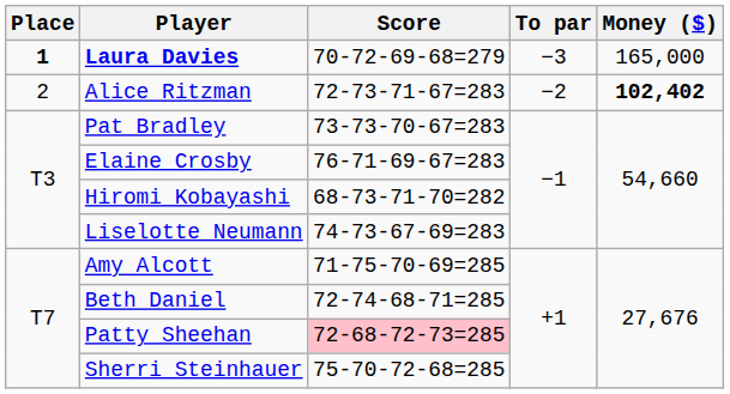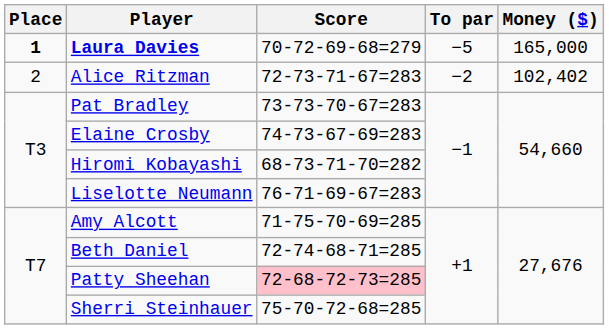 <table class="wikitable">
 <tr>
 <th>Place</th>
 <th>Player</th>
 <th>Score</th>
 <th>To par</th>
 <th>Money (<a href='#'>$</a>)</th>
 </tr>
 <tr>
 <td align=center><strong>1</strong></td>
 <td> <strong><a href='#'>Laura Davies</a></strong></td>
 <td>70-72-69-68=279</td>
-<td align=center>−3</td>
+<td align=center>−5</td>
 <td align=center>165,000</td>
 </tr>
 <tr>
 <td align=center>2</td>
 <td> <a href='#'>Alice Ritzman</a></td>
 <td>72-73-71-67=283</td>
 <td align=center>−2</td>
-<td align=center><strong>102,402</strong></td>
+<td align=center>102,402</td>
 </tr>
 <tr>
 <td align=center rowspan=4>T3</td>
 <td> <a href='#'>Pat Bradley</a></td>
 <td>73-73-70-67=283</td>
 <td align=center rowspan=4>−1</td>
 <td align=center rowspan=4>54,660</td>
 </tr>
 <tr>
 <td> <a href='#'>Elaine Crosby</a></td>
-<td>76-71-69-67=283</td>
+<td>74-73-67-69=283</td>
 </tr>
 <tr>
 <td> <a href='#'>Hiromi Kobayashi</a></td>
 <td>68-73-71-70=282</td>
 </tr>
 <tr>
 <td> <a href='#'>Liselotte Neumann</a></td>
-<td>74-73-67-69=283</td>
+<td>76-71-69-67=283</td>
 </tr>
 <tr>
 <td align=center rowspan=4>T7</td>
 <td> <a href='#'>Amy Alcott</a></td>
 <td>71-75-70-69=285</td>
 <td align=center rowspan=4>+1</td>
 <td align=center rowspan=4>27,676</td>
 </tr>
 <tr>
 <td> <a href='#'>Beth Daniel</a></td>
 <td>72-74-68-71=285</td>
 </tr>
 <tr>
 <td> <a href='#'>Patty Sheehan</a></td>
 <td style="background: pink;">72-68-72-73=285</td>
 </tr>
 <tr>
 <td> <a href='#'>Sherri Steinhauer</a></td>
 <td>75-70-72-68=285</td>
 </tr>
 </table>
